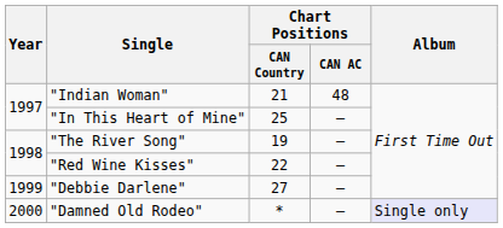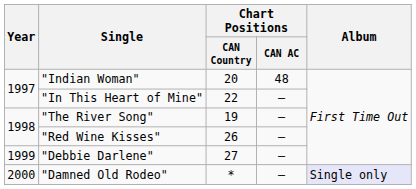 <table class="wikitable">
 <tr>
 <th rowspan="2">Year</th>
 <th rowspan="2">Single</th>
 <th colspan="2">Chart Positions</th>
 <th rowspan="2">Album</th>
 </tr>
 <tr>
 <th width="50"><small>CAN Country</small></th>
 <th width="50"><small>CAN AC</small></th>
 </tr>
 <tr>
 <td rowspan="2">1997</td>
 <td>"Indian Woman"</td>
-<td align="center">21</td>
+<td align="center">20</td>
 <td align="center">48</td>
 <td rowspan="5"><em>First Time Out</em></td>
 </tr>
 <tr>
 <td>"In This Heart of Mine"</td>
-<td align="center">25</td>
+<td align="center">22</td>
 <td align="center">—</td>
 </tr>
 <tr>
 <td rowspan="2">1998</td>
 <td>"The River Song"</td>
 <td align="center">19</td>
 <td align="center">—</td>
 </tr>
 <tr>
 <td>"Red Wine Kisses"</td>
-<td align="center">22</td>
+<td align="center">26</td>
 <td align="center">—</td>
 </tr>
 <tr>
 <td>1999</td>
 <td>"Debbie Darlene"</td>
 <td align="center">27</td>
 <td align="center">—</td>
 </tr>
 <tr>
 <td>2000</td>
 <td>"Damned Old Rodeo"</td>
 <td align="center">*</td>
 <td align="center">—</td>
 <td style="background: lavender;">Single only</td>
 </tr>
 </table>
